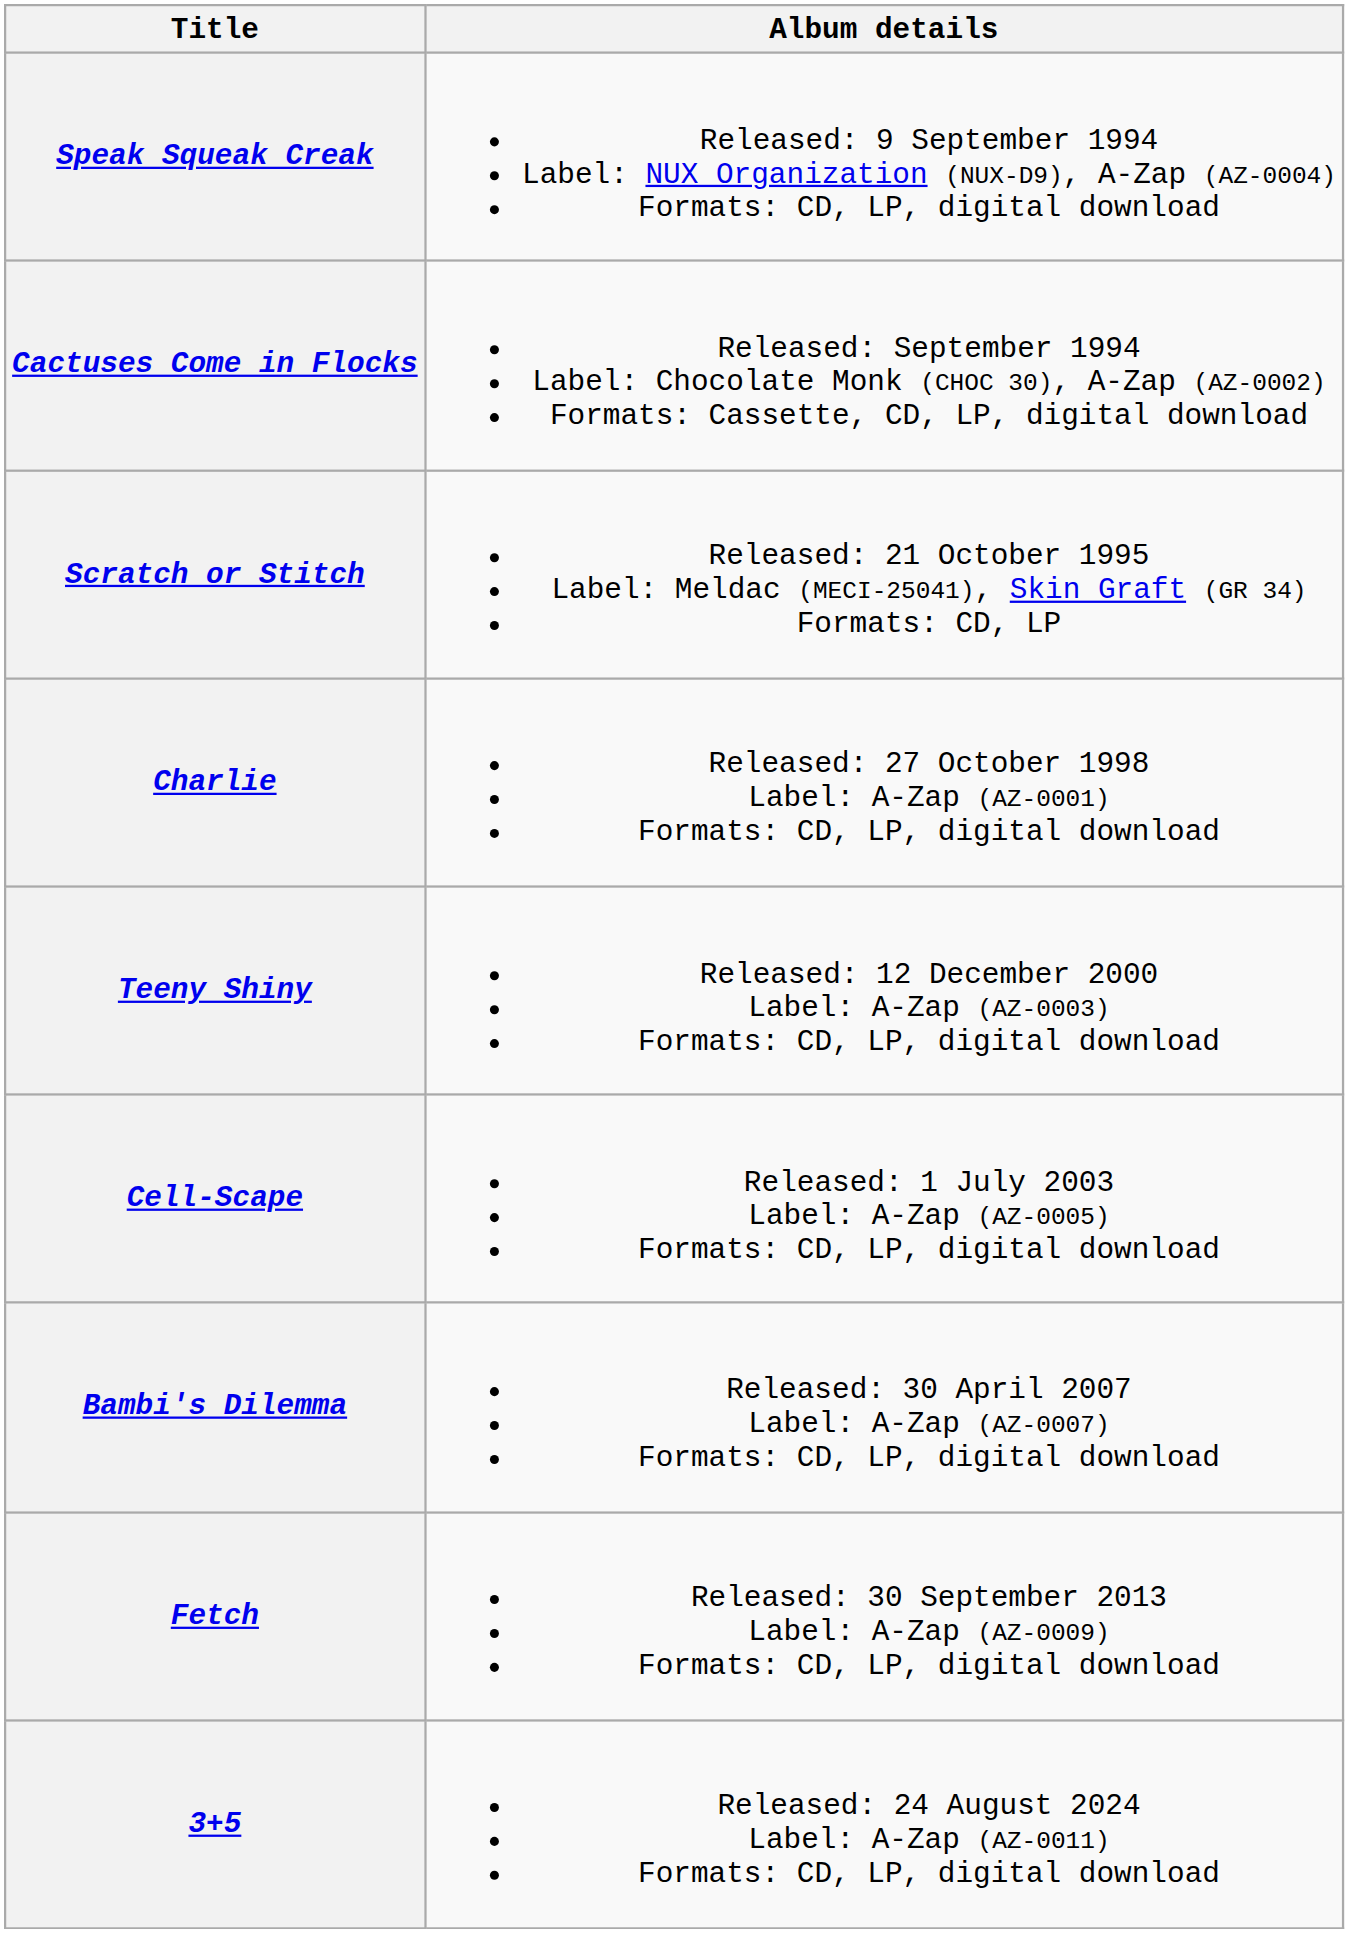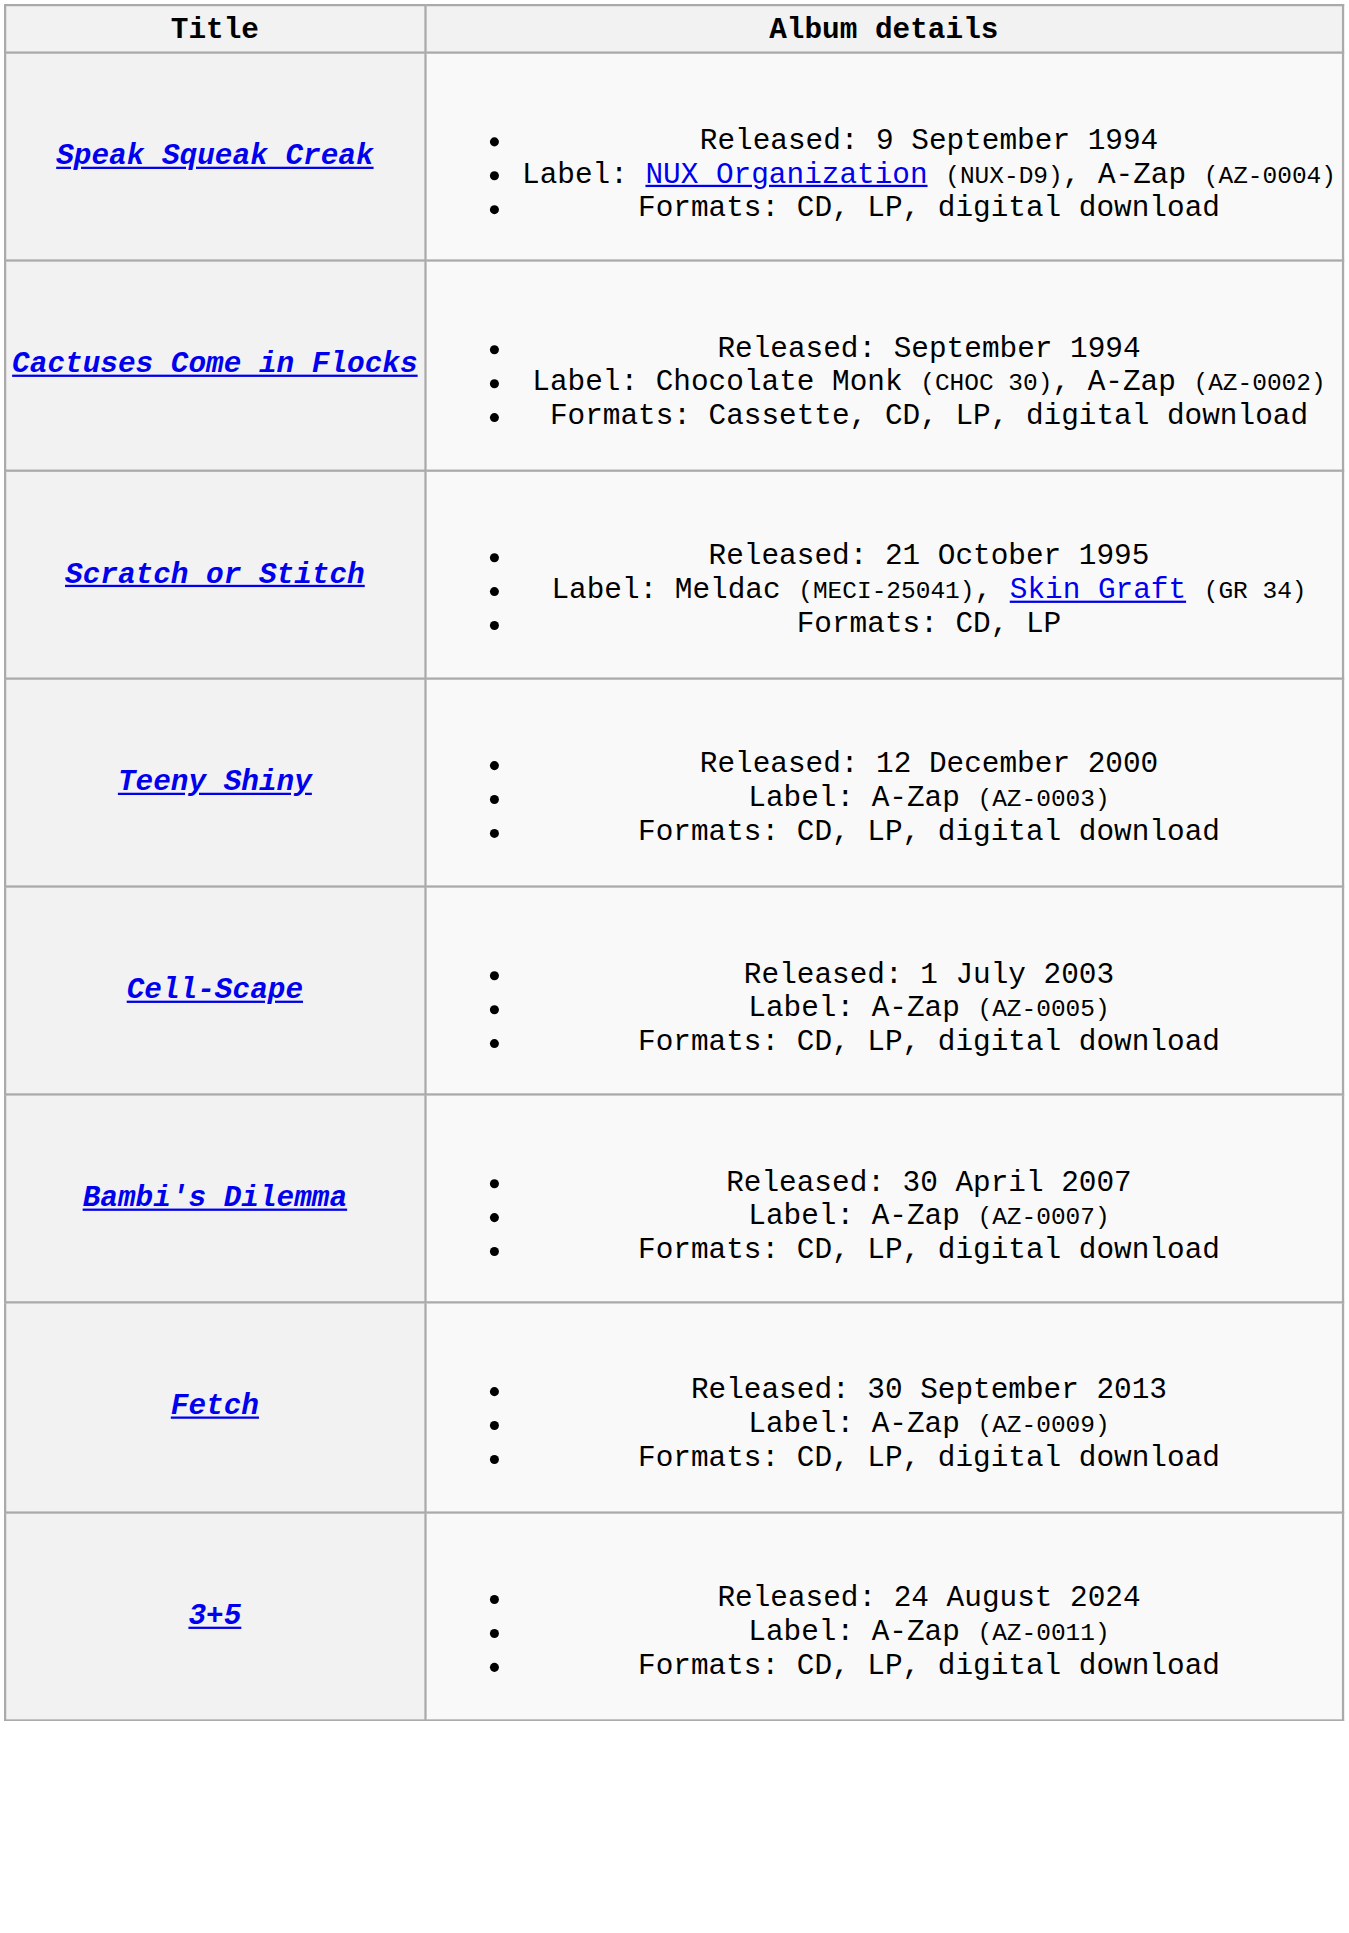 <table class="wikitable plainrowheaders" style="text-align:center;">
 <tr>
 <th>Title</th>
 <th>Album details</th>
 </tr>
 <tr>
 <th scope="row"><em><a href='#'>Speak Squeak Creak</a></em></th>
 <td><br><ul><li>Released: 9 September 1994</li><li>Label: <a href='#'>NUX Organization</a> <small>(NUX-D9)</small>, A-Zap <small>(AZ-0004)</small></li><li>Formats: CD, LP, digital download</li></ul></td>
 </tr>
 <tr>
 <th scope="row"><em><a href='#'>Cactuses Come in Flocks</a></em></th>
 <td><br><ul><li>Released: September 1994</li><li>Label: Chocolate Monk <small>(CHOC 30)</small>, A-Zap <small>(AZ-0002)</small></li><li>Formats: Cassette, CD, LP, digital download</li></ul></td>
 </tr>
 <tr>
 <th scope="row"><em><a href='#'>Scratch or Stitch</a></em></th>
 <td><br><ul><li>Released: 21 October 1995</li><li>Label: Meldac <small>(MECI-25041)</small>, <a href='#'>Skin Graft</a> <small>(GR 34)</small></li><li>Formats: CD, LP</li></ul></td>
-</tr>
-<tr>
-<th scope="row"><em><a href='#'>Charlie</a></em></th>
-<td><br><ul><li>Released: 27 October 1998</li><li>Label: A-Zap <small>(AZ-0001)</small></li><li>Formats: CD, LP, digital download</li></ul></td>
 </tr>
 <tr>
 <th scope="row"><em><a href='#'>Teeny Shiny</a></em></th>
 <td><br><ul><li>Released: 12 December 2000</li><li>Label: A-Zap <small>(AZ-0003)</small></li><li>Formats: CD, LP, digital download</li></ul></td>
 </tr>
 <tr>
 <th scope="row"><em><a href='#'>Cell-Scape</a></em></th>
 <td><br><ul><li>Released: 1 July 2003</li><li>Label: A-Zap <small>(AZ-0005)</small></li><li>Formats: CD, LP, digital download</li></ul></td>
 </tr>
 <tr>
 <th scope="row"><em><a href='#'>Bambi's Dilemma</a></em></th>
 <td><br><ul><li>Released: 30 April 2007</li><li>Label: A-Zap <small>(AZ-0007)</small></li><li>Formats: CD, LP, digital download</li></ul></td>
 </tr>
 <tr>
 <th scope="row"><em><a href='#'>Fetch</a></em></th>
 <td><br><ul><li>Released: 30 September 2013</li><li>Label: A-Zap <small>(AZ-0009)</small></li><li>Formats: CD, LP, digital download</li></ul></td>
 </tr>
 <tr>
 <th scope="row"><em><a href='#'>3+5</a></em></th>
 <td><br><ul><li>Released: 24 August 2024</li><li>Label: A-Zap <small>(AZ-0011)</small></li><li>Formats: CD, LP, digital download</li></ul></td>
 </tr>
 </table>
